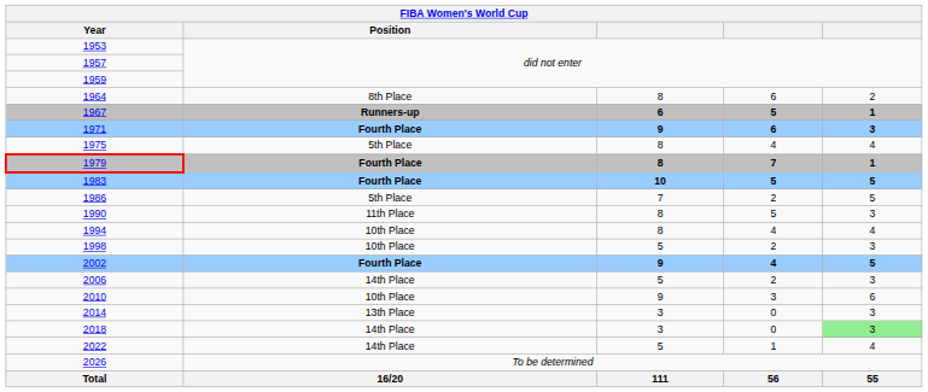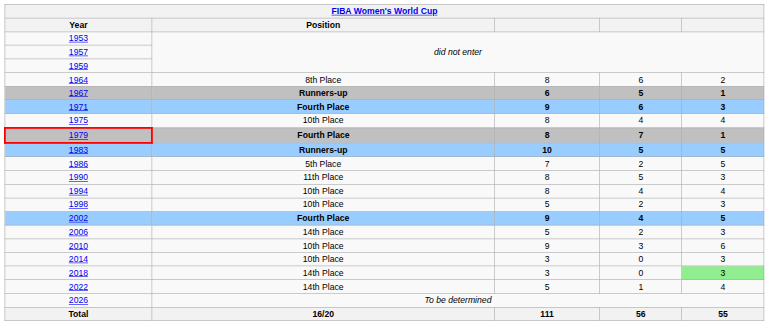 <table class="wikitable" width=80% style="text-align: center;font-size:90%;">
 <tr>
 <th colspan=5><a href='#'>FIBA Women's World Cup</a></th>
 </tr>
 <tr>
 <th>Year</th>
 <th>Position</th>
 <th></th>
 <th></th>
 <th></th>
 </tr>
 <tr>
 <td> <a href='#'>1953</a></td>
 <td rowspan=3 colspan=4><em>did not enter</em></td>
 </tr>
 <tr>
 <td> <a href='#'>1957</a></td>
 </tr>
 <tr>
 <td> <a href='#'>1959</a></td>
 </tr>
 <tr>
 <td> <a href='#'>1964</a></td>
 <td>8th Place</td>
 <td>8</td>
 <td>6</td>
 <td>2</td>
 </tr>
 <tr bgcolor=silver>
 <td> <a href='#'>1967</a></td>
 <td><strong>Runners-up</strong></td>
 <td><strong>6</strong></td>
 <td><strong>5</strong></td>
 <td><strong>1</strong></td>
 </tr>
 <tr style="background:#9acdff;">
 <td> <a href='#'>1971</a></td>
 <td><strong>Fourth Place</strong></td>
 <td><strong>9</strong></td>
 <td><strong>6</strong></td>
 <td><strong>3</strong></td>
 </tr>
 <tr>
 <td> <a href='#'>1975</a></td>
-<td>5th Place</td>
+<td>10th Place</td>
 <td>8</td>
 <td>4</td>
 <td>4</td>
 </tr>
 <tr bgcolor=silver>
 <td style="border: 3px solid red"> <a href='#'>1979</a></td>
 <td><strong>Fourth Place</strong></td>
 <td><strong>8</strong></td>
 <td><strong>7</strong></td>
 <td><strong>1</strong></td>
 </tr>
 <tr style="background:#9acdff;">
 <td> <a href='#'>1983</a></td>
-<td><strong>Fourth Place</strong></td>
+<td><strong>Runners-up</strong></td>
 <td><strong>10</strong></td>
 <td><strong>5</strong></td>
 <td><strong>5</strong></td>
 </tr>
 <tr>
 <td> <a href='#'>1986</a></td>
 <td>5th Place</td>
 <td>7</td>
 <td>2</td>
 <td>5</td>
 </tr>
 <tr>
 <td> <a href='#'>1990</a></td>
 <td>11th Place</td>
 <td>8</td>
 <td>5</td>
 <td>3</td>
 </tr>
 <tr>
 <td> <a href='#'>1994</a></td>
 <td>10th Place</td>
 <td>8</td>
 <td>4</td>
 <td>4</td>
 </tr>
 <tr>
 <td> <a href='#'>1998</a></td>
 <td>10th Place</td>
 <td>5</td>
 <td>2</td>
 <td>3</td>
 </tr>
 <tr style="background:#9acdff;">
 <td> <a href='#'>2002</a></td>
 <td><strong>Fourth Place</strong></td>
 <td><strong>9</strong></td>
 <td><strong>4</strong></td>
 <td><strong>5</strong></td>
 </tr>
 <tr>
 <td> <a href='#'>2006</a></td>
 <td>14th Place</td>
 <td>5</td>
 <td>2</td>
 <td>3</td>
 </tr>
 <tr>
 <td> <a href='#'>2010</a></td>
 <td>10th Place</td>
 <td>9</td>
 <td>3</td>
 <td>6</td>
 </tr>
 <tr>
 <td> <a href='#'>2014</a></td>
-<td>13th Place</td>
+<td>10th Place</td>
 <td>3</td>
 <td>0</td>
 <td>3</td>
 </tr>
 <tr>
 <td> <a href='#'>2018</a></td>
 <td>14th Place</td>
 <td>3</td>
 <td>0</td>
 <td style="background: lightgreen;">3</td>
 </tr>
 <tr>
 <td> <a href='#'>2022</a></td>
 <td>14th Place</td>
 <td>5</td>
 <td>1</td>
 <td>4</td>
 </tr>
 <tr>
 <td> <a href='#'>2026</a></td>
 <td colspan=4><em>To be determined</em></td>
 </tr>
 <tr>
 <th>Total</th>
 <th>16/20</th>
 <th>111</th>
 <th>56</th>
 <th>55</th>
 </tr>
 </table>
